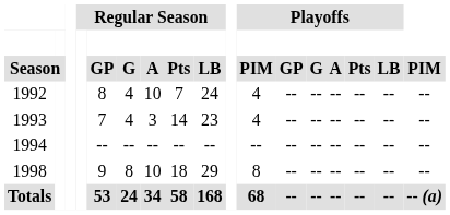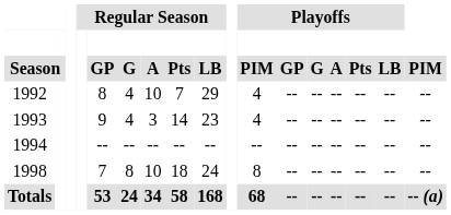 <table BORDER="0" CELLPADDING="3" CELLSPACING="0">
 <tr ALIGN="center" bgcolor="#e0e0e0">
 <th colspan="2" bgcolor="#ffffff"> </th>
 <th rowspan="99" bgcolor="#ffffff"> </th>
 <th colspan="6">Regular Season</th>
 <th rowspan="99" bgcolor="#ffffff"> </th>
 <th colspan="6">Playoffs</th>
 </tr>
 <tr ALIGN="center" bgcolor="#e0e0e0">
 <th colspan="1" bgcolor="#ffffff"> </th>
 <th rowspan="99" bgcolor="#ffffff"> </th>
 <th rowspan="99" bgcolor="#ffffff"> </th>
 </tr>
 <tr ALIGN="center" bgcolor="#e0e0e0">
 <th colspan="2">Season</th>
 <th>GP</th>
 <th>G</th>
 <th>A</th>
 <th>Pts</th>
 <th>LB</th>
 <th>PIM</th>
 <th>GP</th>
 <th>G</th>
 <th>A</th>
 <th>Pts</th>
 <th>LB</th>
 <th>PIM</th>
 </tr>
 <tr ALIGN="center">
 <td>1992</td>
 <td>8</td>
 <td>4</td>
 <td>10</td>
 <td>7</td>
-<td>24</td>
+<td>29</td>
 <td>4</td>
 <td>--</td>
 <td>--</td>
 <td>--</td>
 <td>--</td>
 <td>--</td>
 <td>--</td>
 </tr>
 <tr ALIGN="center">
 <td>1993</td>
-<td>7</td>
+<td>9</td>
 <td>4</td>
 <td>3</td>
 <td>14</td>
 <td>23</td>
 <td>4</td>
 <td>--</td>
 <td>--</td>
 <td>--</td>
 <td>--</td>
 <td>--</td>
 <td>--</td>
 </tr>
 <tr ALIGN="center">
 <td>1994</td>
 <td>--</td>
 <td>--</td>
 <td>--</td>
 <td>--</td>
 <td>--</td>
 <td>--</td>
 <td>--</td>
 <td>--</td>
 <td>--</td>
 <td>--</td>
 <td>--</td>
 <td>--</td>
 </tr>
 <tr ALIGN="center">
 <td>1998</td>
-<td>9</td>
+<td>7</td>
 <td>8</td>
 <td>10</td>
 <td>18</td>
-<td>29</td>
+<td>24</td>
 <td>8</td>
 <td>--</td>
 <td>--</td>
 <td>--</td>
 <td>--</td>
 <td>--</td>
 <td>--</td>
 </tr>
 <tr ALIGN="center" bgcolor="#e0e0e0">
 <th colspan="1.5">Totals</th>
 <th>53</th>
 <th>24</th>
 <th>34</th>
 <th>58</th>
 <th>168</th>
 <th>68</th>
 <th>--</th>
 <th>--</th>
 <th>--</th>
 <th>--</th>
 <th>--</th>
 <th>-- <em>(a)</em></th>
 </tr>
 </table>
